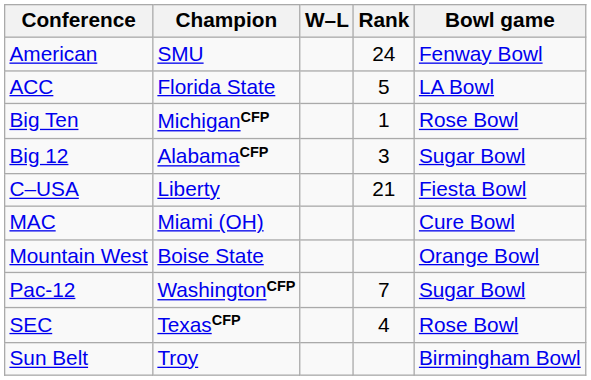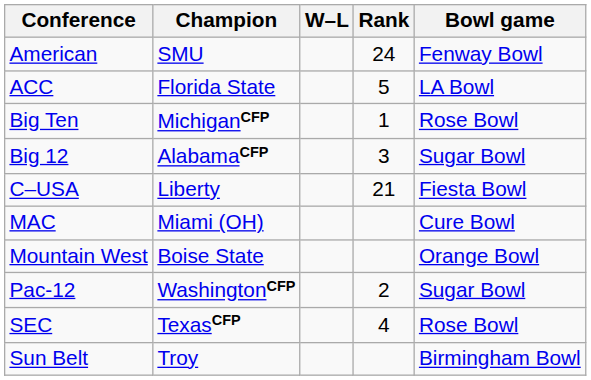 <table class="wikitable sortable">
 <tr>
 <th>Conference</th>
 <th>Champion</th>
 <th>W–L</th>
 <th>Rank</th>
 <th>Bowl game</th>
 </tr>
 <tr>
 <td><a href='#'>American</a></td>
 <td><a href='#'>SMU</a></td>
 <td align=center></td>
 <td align=center>24</td>
 <td><a href='#'>Fenway Bowl</a></td>
 </tr>
 <tr>
 <td><a href='#'>ACC</a></td>
 <td><a href='#'>Florida State</a></td>
 <td align=center></td>
 <td align=center>5</td>
 <td><a href='#'>LA Bowl</a></td>
 </tr>
 <tr>
 <td><a href='#'>Big Ten</a></td>
 <td><a href='#'>Michigan</a><strong><small><sup>CFP</sup></small></strong></td>
 <td align=center></td>
 <td align=center>1</td>
 <td><a href='#'>Rose Bowl</a></td>
 </tr>
 <tr>
 <td><a href='#'>Big 12</a></td>
 <td><a href='#'>Alabama</a><strong><small><sup>CFP</sup></small></strong></td>
 <td align=center></td>
 <td align=center>3</td>
 <td><a href='#'>Sugar Bowl</a></td>
 </tr>
 <tr>
 <td><a href='#'>C–USA</a></td>
 <td><a href='#'>Liberty</a></td>
 <td align=center></td>
 <td align=center>21</td>
 <td><a href='#'>Fiesta Bowl</a></td>
 </tr>
 <tr>
 <td><a href='#'>MAC</a></td>
 <td><a href='#'>Miami (OH)</a></td>
 <td align=center></td>
 <td align=center></td>
 <td><a href='#'>Cure Bowl</a></td>
 </tr>
 <tr>
 <td><a href='#'>Mountain West</a></td>
 <td><a href='#'>Boise State</a></td>
 <td align=center></td>
 <td align=center></td>
 <td><a href='#'>Orange Bowl</a></td>
 </tr>
 <tr>
 <td><a href='#'>Pac-12</a></td>
 <td><a href='#'>Washington</a><strong><small><sup>CFP</sup></small></strong></td>
 <td align=center></td>
-<td align=center>7</td>
+<td align=center>2</td>
 <td><a href='#'>Sugar Bowl</a></td>
 </tr>
 <tr>
 <td><a href='#'>SEC</a></td>
 <td><a href='#'>Texas</a><strong><small><sup>CFP</sup></small></strong></td>
 <td align=center></td>
 <td align=center>4</td>
 <td><a href='#'>Rose Bowl</a></td>
 </tr>
 <tr>
 <td><a href='#'>Sun Belt</a></td>
 <td><a href='#'>Troy</a></td>
 <td align=center></td>
 <td align=center></td>
 <td><a href='#'>Birmingham Bowl</a></td>
 </tr>
 </table>
